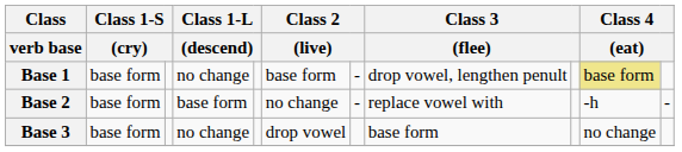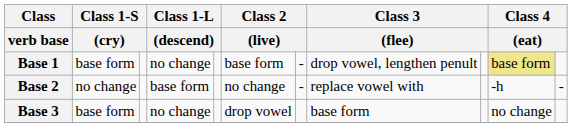 <table class="wikitable">
 <tr>
 <th>Class</th>
 <th colspan=2>Class 1-S</th>
 <th colspan="2">Class 1-L</th>
 <th colspan="2">Class 2</th>
 <th colspan=2>Class 3</th>
 <th colspan=2>Class 4</th>
 </tr>
 <tr>
 <th>verb base</th>
 <th colspan=2> (cry)</th>
 <th colspan="2"> (descend)</th>
 <th colspan="2"> (live)</th>
 <th colspan="2"> (flee)</th>
 <th colspan="2"> (eat)</th>
 </tr>
 <tr>
 <th>Base 1</th>
 <td>base form</td>
 <td></td>
 <td>no change</td>
 <td></td>
 <td>base form</td>
 <td>-</td>
 <td>drop vowel, lengthen penult</td>
 <td></td>
 <td style="background: khaki;">base form</td>
 <td></td>
 </tr>
 <tr>
 <th>Base 2</th>
-<td>base form</td>
+<td>no change</td>
 <td></td>
 <td>base form</td>
 <td></td>
 <td>no change</td>
 <td>-</td>
 <td>replace vowel with </td>
 <td></td>
 <td>-h</td>
 <td>-</td>
 </tr>
 <tr>
 <th>Base 3</th>
 <td>base form</td>
 <td></td>
 <td>no change</td>
 <td></td>
 <td>drop vowel</td>
 <td></td>
 <td>base form</td>
 <td></td>
 <td>no change</td>
 <td></td>
 </tr>
 <tr>
 </tr>
 </table>
